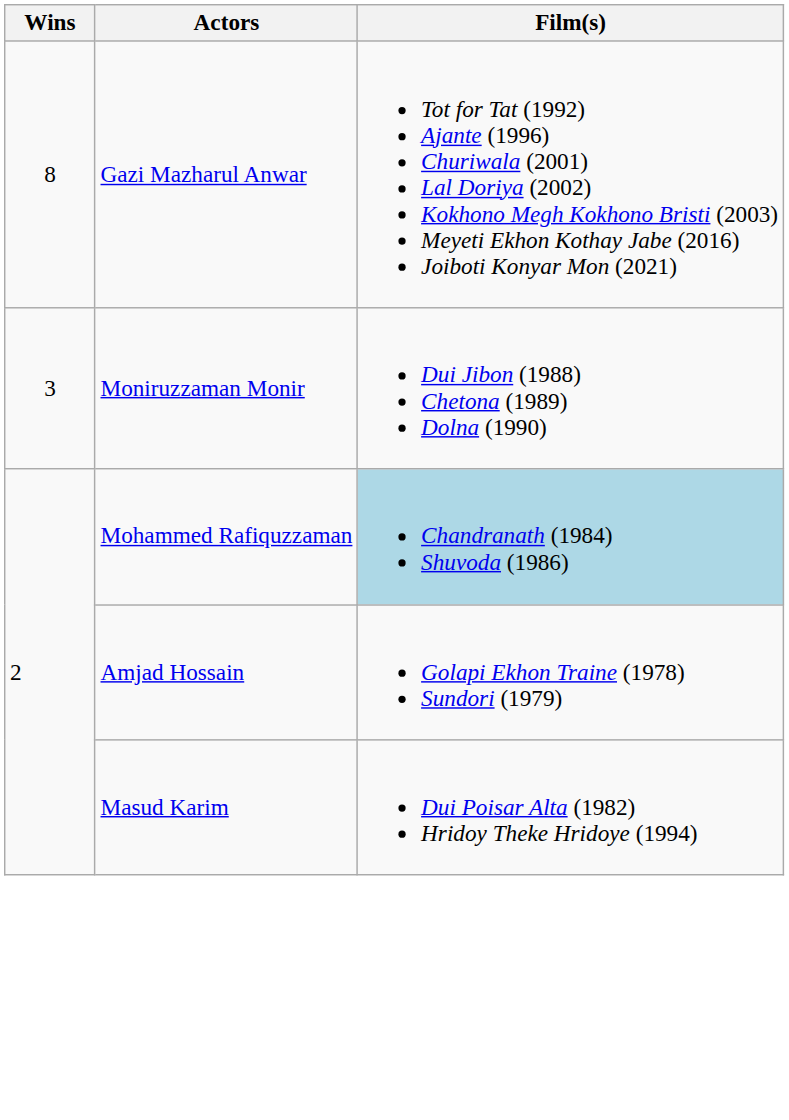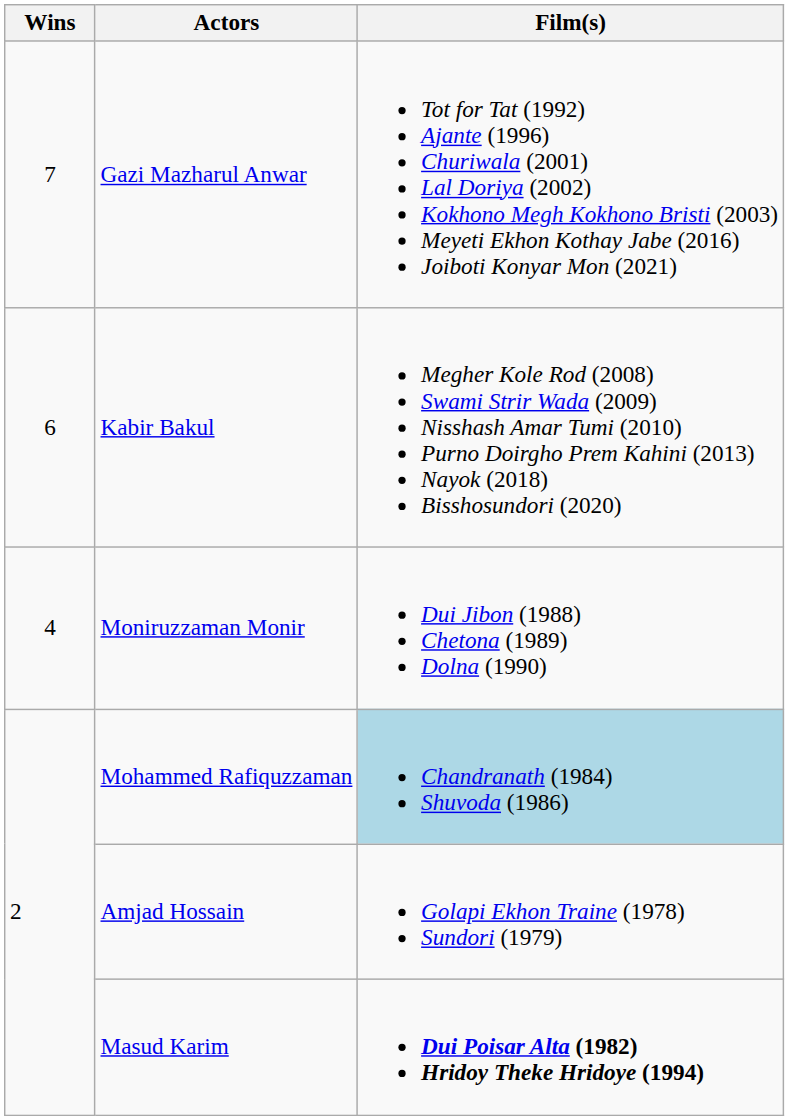 <table class="wikitable" style="text-align:left;">
 <tr>
 <th scope="col" width="55">Wins</th>
 <th scope="col">Actors</th>
 <th scope="col">Film(s)</th>
 </tr>
 <tr>
-<td style="text-align:center" rowspan=1>8</td>
+<td style="text-align:center" rowspan=1>7</td>
 <td><a href='#'>Gazi Mazharul Anwar</a></td>
 <td><br><ul><li><em>Tot for Tat</em> (1992)</li><li><em><a href='#'>Ajante</a></em> (1996)</li><li><em><a href='#'>Churiwala</a></em> (2001)</li><li><em><a href='#'>Lal Doriya</a></em> (2002)</li><li><em><a href='#'>Kokhono Megh Kokhono Bristi</a></em> (2003)</li><li><em>Meyeti Ekhon Kothay Jabe</em> (2016)</li><li><em>Joiboti Konyar Mon</em> (2021)</li></ul></td>
 </tr>
 <tr>
-<td rowspan=1 style="text-align:center">3</td>
+<td style="text-align:center" rowspan=1>6</td>
+<td><a href='#'>Kabir Bakul</a></td>
+<td><br><ul><li><em>Megher Kole Rod</em> (2008)</li><li><em><a href='#'>Swami Strir Wada</a></em> (2009)</li><li><em>Nisshash Amar Tumi</em> (2010)</li><li><em>Purno Doirgho Prem Kahini</em> (2013)</li><li><em>Nayok</em> (2018)</li><li><em>Bisshosundori</em> (2020)</li></ul></td>
+</tr>
+<tr>
+<td rowspan=1 style="text-align:center">4</td>
 <td><a href='#'>Moniruzzaman Monir</a></td>
 <td><br><ul><li><em><a href='#'>Dui Jibon</a></em> (1988)</li><li><em><a href='#'>Chetona</a></em>  (1989)</li><li><em><a href='#'>Dolna</a></em> (1990)</li></ul></td>
 </tr>
 <tr>
 <td rowspan=3>2</td>
 <td><a href='#'>Mohammed Rafiquzzaman</a></td>
 <td style="background: lightblue;"><br><ul><li><em><a href='#'>Chandranath</a></em> (1984)</li><li><em><a href='#'>Shuvoda</a></em> (1986)</li></ul></td>
 </tr>
 <tr>
 <td><a href='#'>Amjad Hossain</a></td>
 <td><br><ul><li><em><a href='#'>Golapi Ekhon Traine</a></em> (1978)</li><li><em><a href='#'>Sundori</a></em> (1979)</li></ul></td>
 </tr>
 <tr>
 <td><a href='#'>Masud Karim</a></td>
-<td><br><ul><li><em><a href='#'>Dui Poisar Alta</a></em> (1982)</li><li><em>Hridoy Theke Hridoye</em> (1994)</li></ul></td>
+<td><strong><br><ul><li><em><a href='#'>Dui Poisar Alta</a></em> (1982)</li><li><em>Hridoy Theke Hridoye</em> (1994)</li></ul></strong></td>
 </tr>
 </table>
